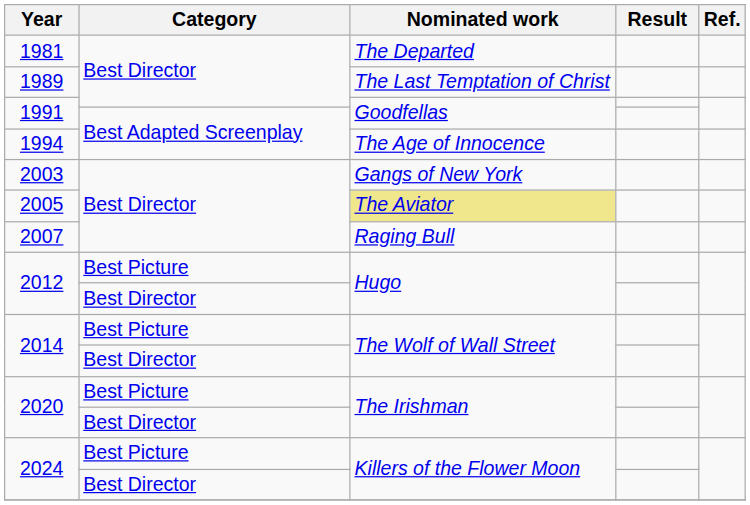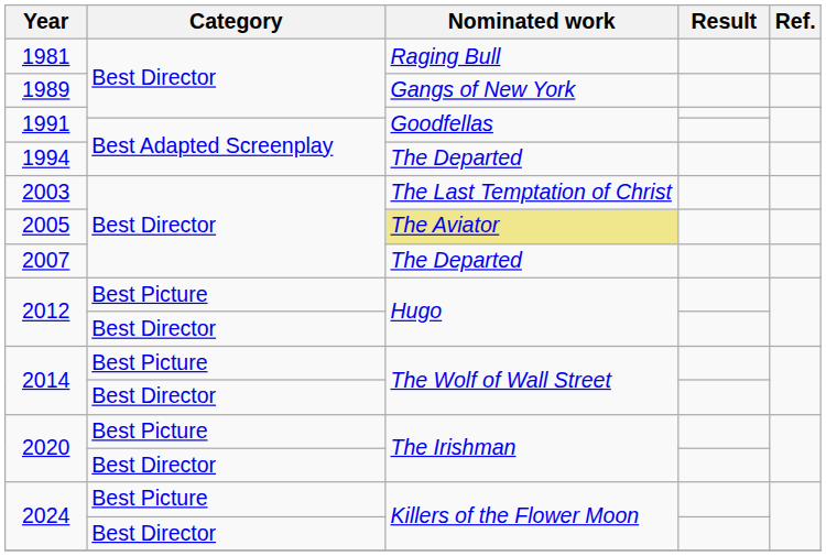 <table class=wikitable>
 <tr>
 <th scope="col" style="width:5em;">Year</th>
 <th scope="col" style="width:26em;">Category</th>
 <th scope="col" style="width:25em;">Nominated work</th>
 <th scope="col" style="width:5em;">Result</th>
 <th>Ref.</th>
 </tr>
 <tr>
 <td style="text-align:center;"><a href='#'>1981</a></td>
 <td rowspan="3"><a href='#'>Best Director</a></td>
-<td><em><a href='#'>The Departed</a></em></td>
+<td><em><a href='#'>Raging Bull</a></em></td>
 <td></td>
 <td style="text-align:center;"></td>
 </tr>
 <tr>
 <td style="text-align:center;"><a href='#'>1989</a></td>
-<td><em><a href='#'>The Last Temptation of Christ</a></em></td>
+<td><em><a href='#'>Gangs of New York</a></em></td>
 <td></td>
 <td style="text-align:center;"></td>
 </tr>
 <tr>
 <td style="text-align:center;", rowspan="2"><a href='#'>1991</a></td>
 <td rowspan="2"><em><a href='#'>Goodfellas</a></em></td>
 <td></td>
 <td style="text-align:center;", rowspan=2></td>
 </tr>
 <tr>
 <td rowspan="2"><a href='#'>Best Adapted Screenplay</a></td>
 <td></td>
 </tr>
 <tr>
 <td style="text-align:center;"><a href='#'>1994</a></td>
-<td><em><a href='#'>The Age of Innocence</a></em></td>
+<td><em><a href='#'>The Departed</a></em></td>
 <td></td>
 <td style="text-align:center;"></td>
 </tr>
 <tr>
 <td style="text-align:center;"><a href='#'>2003</a></td>
 <td rowspan="3"><a href='#'>Best Director</a></td>
-<td><em><a href='#'>Gangs of New York</a></em></td>
+<td><em><a href='#'>The Last Temptation of Christ</a></em></td>
 <td></td>
 <td style="text-align:center;"></td>
 </tr>
 <tr>
 <td style="text-align:center;"><a href='#'>2005</a></td>
 <td style="background: khaki;"><em><a href='#'>The Aviator</a></em></td>
 <td></td>
 <td style="text-align:center;"></td>
 </tr>
 <tr>
 <td style="text-align:center;"><a href='#'>2007</a></td>
-<td><em><a href='#'>Raging Bull</a></em></td>
+<td><em><a href='#'>The Departed</a></em></td>
 <td></td>
 <td style="text-align:center;"></td>
 </tr>
 <tr>
 <td style="text-align:center;", rowspan="2"><a href='#'>2012</a></td>
 <td><a href='#'>Best Picture</a></td>
 <td rowspan="2"><em><a href='#'>Hugo</a></em></td>
 <td></td>
 <td style="text-align:center;", rowspan=2></td>
 </tr>
 <tr>
 <td><a href='#'>Best Director</a></td>
 <td></td>
 </tr>
 <tr>
 <td style="text-align:center;", rowspan="2"><a href='#'>2014</a></td>
 <td><a href='#'>Best Picture</a></td>
 <td rowspan="2"><em><a href='#'>The Wolf of Wall Street</a></em></td>
 <td></td>
 <td style="text-align:center;", rowspan=2></td>
 </tr>
 <tr>
 <td><a href='#'>Best Director</a></td>
 <td></td>
 </tr>
 <tr>
 <td style="text-align:center;", rowspan="2"><a href='#'>2020</a></td>
 <td><a href='#'>Best Picture</a></td>
 <td rowspan="2"><em><a href='#'>The Irishman</a></em></td>
 <td></td>
 <td style="text-align:center;", rowspan=2></td>
 </tr>
 <tr>
 <td><a href='#'>Best Director</a></td>
 <td></td>
 </tr>
 <tr>
 <td style="text-align:center;", rowspan="2"><a href='#'>2024</a></td>
 <td><a href='#'>Best Picture</a></td>
 <td rowspan="2"><em><a href='#'>Killers of the Flower Moon</a></em></td>
 <td></td>
 <td style="text-align:center;", rowspan=2></td>
 </tr>
 <tr>
 <td><a href='#'>Best Director</a></td>
 <td></td>
 </tr>
 <tr>
 </tr>
 </table>
